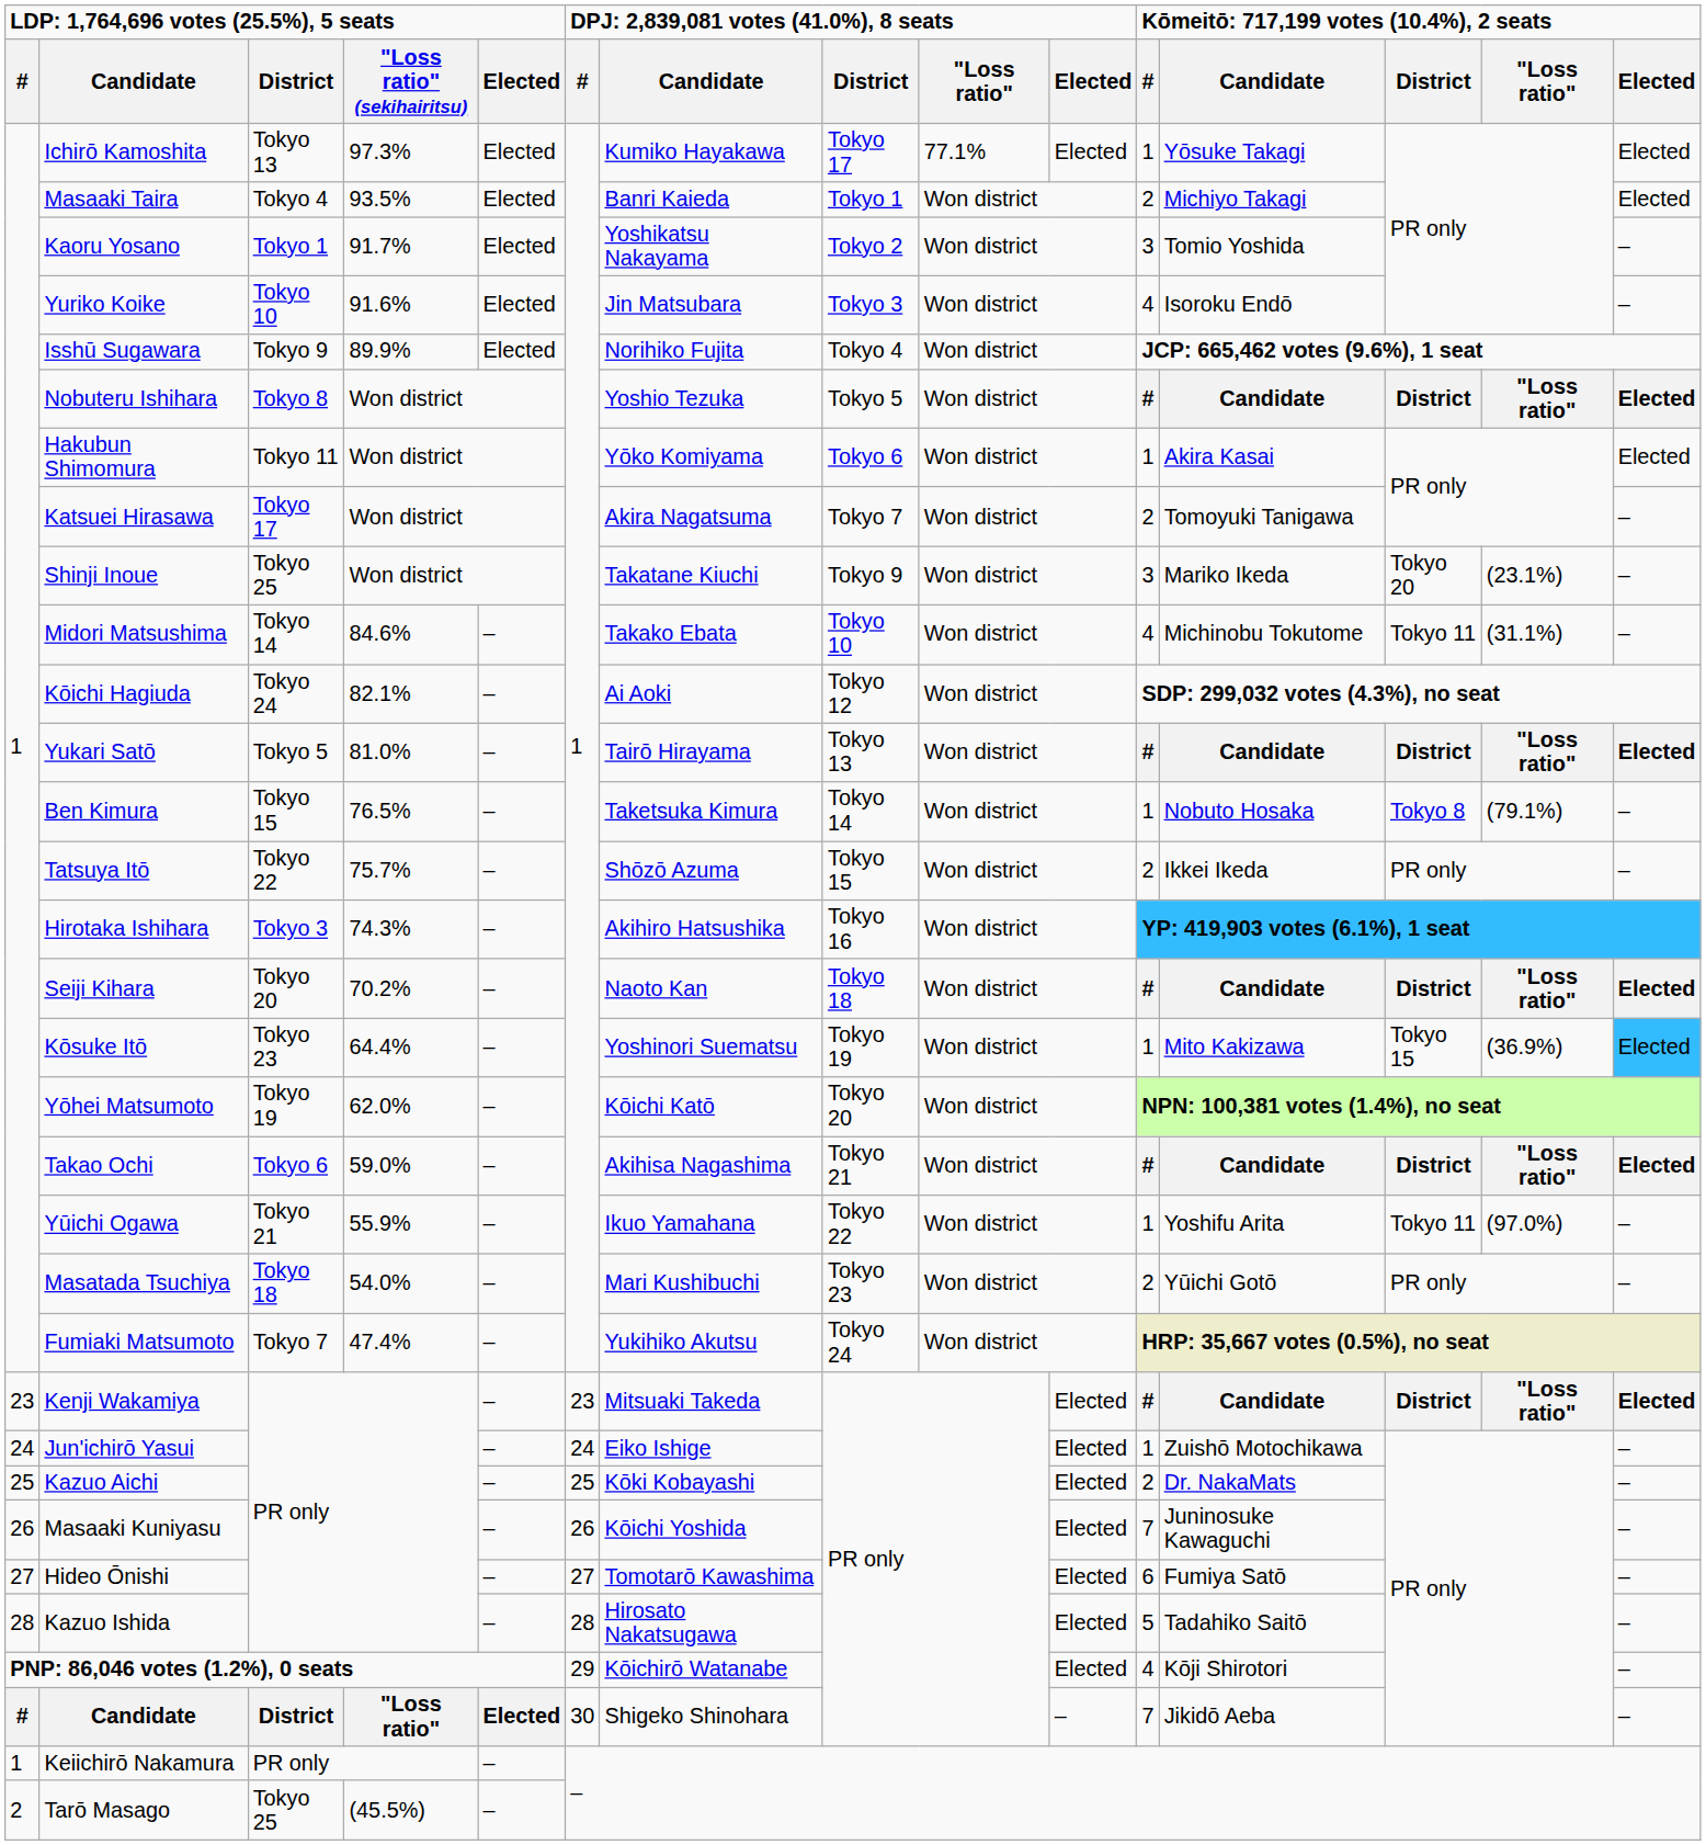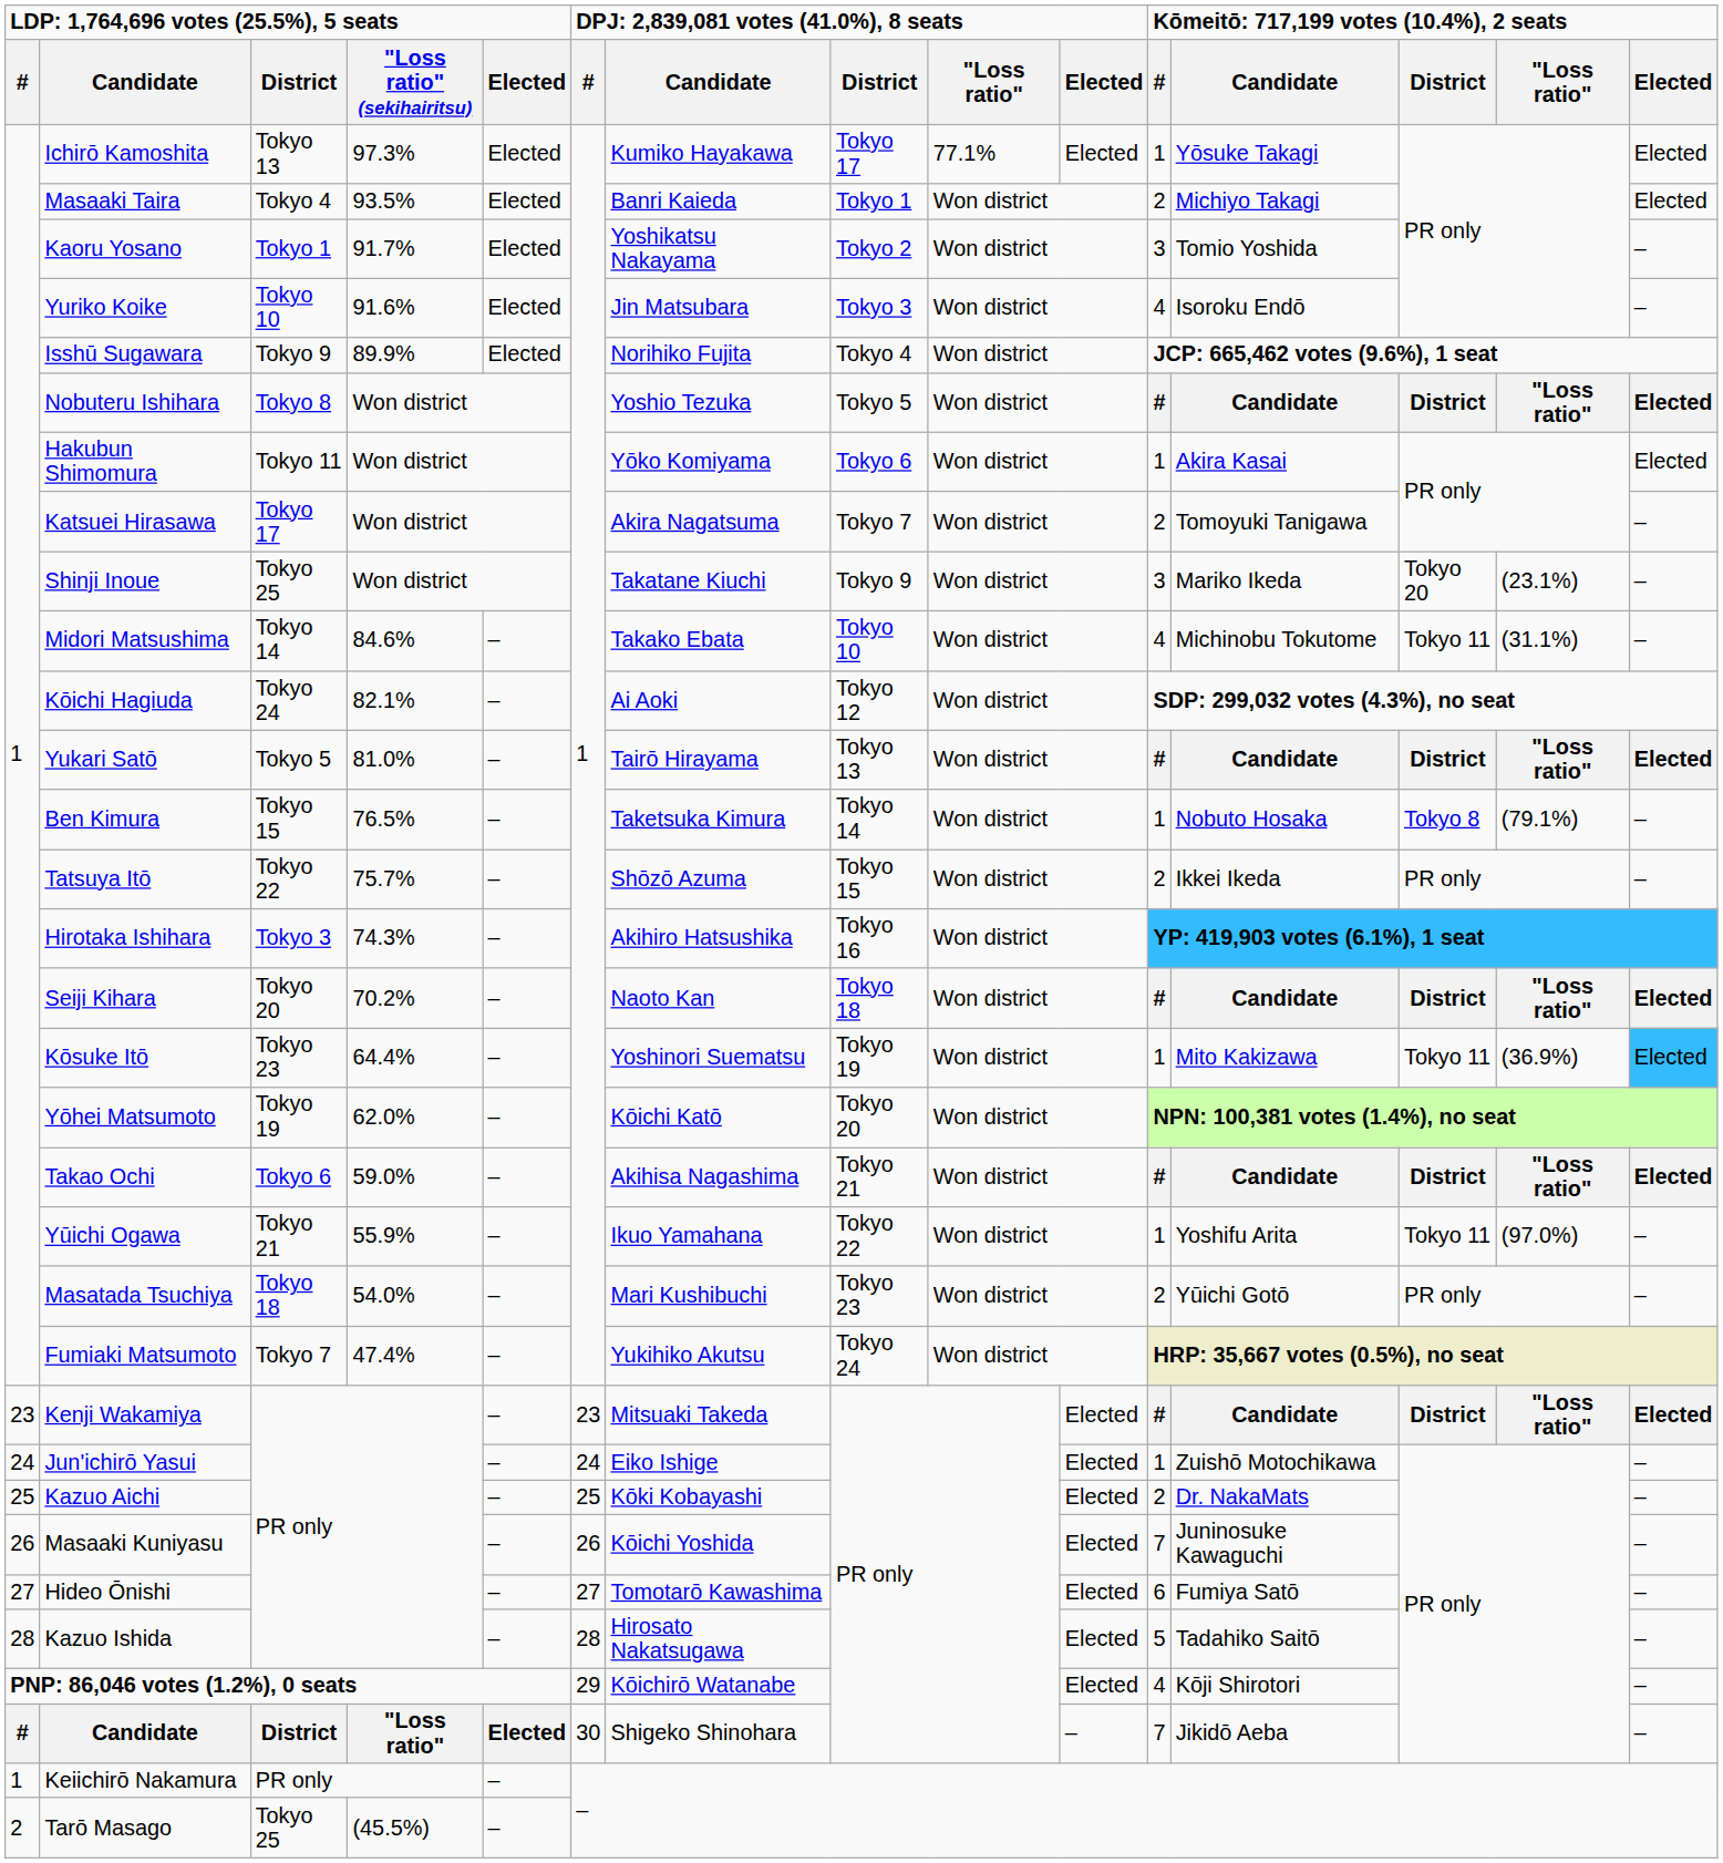 <table class="wikitable">
 <tr>
 <td colspan="5" ><strong>LDP: 1,764,696 votes (25.5%), 5 seats</strong></td>
 <td colspan="5" ><strong>DPJ: 2,839,081 votes (41.0%), 8 seats</strong></td>
 <td colspan="5" ><strong>Kōmeitō: 717,199 votes (10.4%), 2 seats</strong></td>
 </tr>
 <tr>
 <th>#</th>
 <th>Candidate</th>
 <th>District</th>
 <th><a href='#'>"Loss ratio"<br><small><em>(sekihairitsu)</em></small></a></th>
 <th>Elected</th>
 <th>#</th>
 <th>Candidate</th>
 <th>District</th>
 <th>"Loss ratio"</th>
 <th>Elected</th>
 <th>#</th>
 <th>Candidate</th>
 <th>District</th>
 <th>"Loss ratio"</th>
 <th>Elected</th>
 </tr>
 <tr>
 <td rowspan="22">1</td>
 <td><a href='#'>Ichirō Kamoshita</a></td>
 <td>Tokyo 13</td>
 <td>97.3%</td>
 <td>Elected</td>
 <td rowspan="22">1</td>
 <td><a href='#'>Kumiko Hayakawa</a></td>
 <td><a href='#'>Tokyo 17</a></td>
 <td>77.1%</td>
 <td>Elected</td>
 <td>1</td>
 <td><a href='#'>Yōsuke Takagi</a></td>
 <td rowspan="4" colspan="2">PR only</td>
 <td>Elected</td>
 </tr>
 <tr>
 <td><a href='#'>Masaaki Taira</a></td>
 <td>Tokyo 4</td>
 <td>93.5%</td>
 <td>Elected</td>
 <td><a href='#'>Banri Kaieda</a></td>
 <td><a href='#'>Tokyo 1</a></td>
 <td colspan="2">Won district</td>
 <td>2</td>
 <td><a href='#'>Michiyo Takagi</a></td>
 <td>Elected</td>
 </tr>
 <tr>
 <td><a href='#'>Kaoru Yosano</a></td>
 <td><a href='#'>Tokyo 1</a></td>
 <td>91.7%</td>
 <td>Elected</td>
 <td><a href='#'>Yoshikatsu Nakayama</a></td>
 <td><a href='#'>Tokyo 2</a></td>
 <td colspan="2">Won district</td>
 <td>3</td>
 <td>Tomio Yoshida</td>
 <td>–</td>
 </tr>
 <tr>
 <td><a href='#'>Yuriko Koike</a></td>
 <td><a href='#'>Tokyo 10</a></td>
 <td>91.6%</td>
 <td>Elected</td>
 <td><a href='#'>Jin Matsubara</a></td>
 <td><a href='#'>Tokyo 3</a></td>
 <td colspan="2">Won district</td>
 <td>4</td>
 <td>Isoroku Endō</td>
 <td>–</td>
 </tr>
 <tr>
 <td><a href='#'>Isshū Sugawara</a></td>
 <td>Tokyo 9</td>
 <td>89.9%</td>
 <td>Elected</td>
 <td><a href='#'>Norihiko Fujita</a></td>
 <td>Tokyo 4</td>
 <td colspan="2">Won district</td>
 <td colspan="5" ><strong>JCP: 665,462 votes (9.6%), 1 seat</strong></td>
 </tr>
 <tr>
 <td><a href='#'>Nobuteru Ishihara</a></td>
 <td><a href='#'>Tokyo 8</a></td>
 <td colspan="2">Won district</td>
 <td><a href='#'>Yoshio Tezuka</a></td>
 <td>Tokyo 5</td>
 <td colspan="2">Won district</td>
 <th>#</th>
 <th>Candidate</th>
 <th>District</th>
 <th>"Loss ratio"</th>
 <th>Elected</th>
 </tr>
 <tr>
 <td><a href='#'>Hakubun Shimomura</a></td>
 <td>Tokyo 11</td>
 <td colspan="2">Won district</td>
 <td><a href='#'>Yōko Komiyama</a></td>
 <td><a href='#'>Tokyo 6</a></td>
 <td colspan="2">Won district</td>
 <td>1</td>
 <td><a href='#'>Akira Kasai</a></td>
 <td rowspan="2" colspan="2">PR only</td>
 <td>Elected</td>
 </tr>
 <tr>
 <td><a href='#'>Katsuei Hirasawa</a></td>
 <td><a href='#'>Tokyo 17</a></td>
 <td colspan="2">Won district</td>
 <td><a href='#'>Akira Nagatsuma</a></td>
 <td>Tokyo 7</td>
 <td colspan="2">Won district</td>
 <td>2</td>
 <td>Tomoyuki Tanigawa</td>
 <td>–</td>
 </tr>
 <tr>
 <td><a href='#'>Shinji Inoue</a></td>
 <td>Tokyo 25</td>
 <td colspan="2">Won district</td>
 <td><a href='#'>Takatane Kiuchi</a></td>
 <td>Tokyo 9</td>
 <td colspan="2">Won district</td>
 <td>3</td>
 <td>Mariko Ikeda</td>
 <td>Tokyo 20</td>
 <td>(23.1%)</td>
 <td>–</td>
 </tr>
 <tr>
 <td><a href='#'>Midori Matsushima</a></td>
 <td>Tokyo 14</td>
 <td>84.6%</td>
 <td>–</td>
 <td><a href='#'>Takako Ebata</a></td>
 <td><a href='#'>Tokyo 10</a></td>
 <td colspan="2">Won district</td>
 <td>4</td>
 <td>Michinobu Tokutome</td>
 <td>Tokyo 11</td>
 <td>(31.1%)</td>
 <td>–</td>
 </tr>
 <tr>
 <td><a href='#'>Kōichi Hagiuda</a></td>
 <td>Tokyo 24</td>
 <td>82.1%</td>
 <td>–</td>
 <td><a href='#'>Ai Aoki</a></td>
 <td>Tokyo 12</td>
 <td colspan="2">Won district</td>
 <td colspan="5" ><strong>SDP: 299,032 votes (4.3%), no seat</strong></td>
 </tr>
 <tr>
 <td><a href='#'>Yukari Satō</a></td>
 <td>Tokyo 5</td>
 <td>81.0%</td>
 <td>–</td>
 <td><a href='#'>Tairō Hirayama</a></td>
 <td>Tokyo 13</td>
 <td colspan="2">Won district</td>
 <th>#</th>
 <th>Candidate</th>
 <th>District</th>
 <th>"Loss ratio"</th>
 <th>Elected</th>
 </tr>
 <tr>
 <td><a href='#'>Ben Kimura</a></td>
 <td>Tokyo 15</td>
 <td>76.5%</td>
 <td>–</td>
 <td><a href='#'>Taketsuka Kimura</a></td>
 <td>Tokyo 14</td>
 <td colspan="2">Won district</td>
 <td>1</td>
 <td><a href='#'>Nobuto Hosaka</a></td>
 <td><a href='#'>Tokyo 8</a></td>
 <td>(79.1%)</td>
 <td>–</td>
 </tr>
 <tr>
 <td><a href='#'>Tatsuya Itō</a></td>
 <td>Tokyo 22</td>
 <td>75.7%</td>
 <td>–</td>
 <td><a href='#'>Shōzō Azuma</a></td>
 <td>Tokyo 15</td>
 <td colspan="2">Won district</td>
 <td>2</td>
 <td>Ikkei Ikeda</td>
 <td colspan="2">PR only</td>
 <td>–</td>
 </tr>
 <tr>
 <td><a href='#'>Hirotaka Ishihara</a></td>
 <td><a href='#'>Tokyo 3</a></td>
 <td>74.3%</td>
 <td>–</td>
 <td><a href='#'>Akihiro Hatsushika</a></td>
 <td>Tokyo 16</td>
 <td colspan="2">Won district</td>
 <td colspan="5" bgcolor="#3bf"><strong>YP: 419,903 votes (6.1%), 1 seat</strong></td>
 </tr>
 <tr>
 <td><a href='#'>Seiji Kihara</a></td>
 <td>Tokyo 20</td>
 <td>70.2%</td>
 <td>–</td>
 <td><a href='#'>Naoto Kan</a></td>
 <td><a href='#'>Tokyo 18</a></td>
 <td colspan="2">Won district</td>
 <th>#</th>
 <th>Candidate</th>
 <th>District</th>
 <th>"Loss ratio"</th>
 <th>Elected</th>
 </tr>
 <tr>
 <td><a href='#'>Kōsuke Itō</a></td>
 <td>Tokyo 23</td>
 <td>64.4%</td>
 <td>–</td>
 <td><a href='#'>Yoshinori Suematsu</a></td>
 <td>Tokyo 19</td>
 <td colspan="2">Won district</td>
 <td>1</td>
 <td><a href='#'>Mito Kakizawa</a></td>
-<td>Tokyo 15</td>
+<td>Tokyo 11</td>
 <td>(36.9%)</td>
 <td bgcolor="#3bf">Elected</td>
 </tr>
 <tr>
 <td><a href='#'>Yōhei Matsumoto</a></td>
 <td>Tokyo 19</td>
 <td>62.0%</td>
 <td>–</td>
 <td><a href='#'>Kōichi Katō</a></td>
 <td>Tokyo 20</td>
 <td colspan="2">Won district</td>
 <td colspan="5" bgcolor="#CCFFAA"><strong>NPN: 100,381 votes (1.4%), no seat</strong></td>
 </tr>
 <tr>
 <td><a href='#'>Takao Ochi</a></td>
 <td><a href='#'>Tokyo 6</a></td>
 <td>59.0%</td>
 <td>–</td>
 <td><a href='#'>Akihisa Nagashima</a></td>
 <td>Tokyo 21</td>
 <td colspan="2">Won district</td>
 <th>#</th>
 <th>Candidate</th>
 <th>District</th>
 <th>"Loss ratio"</th>
 <th>Elected</th>
 </tr>
 <tr>
 <td><a href='#'>Yūichi Ogawa</a></td>
 <td>Tokyo 21</td>
 <td>55.9%</td>
 <td>–</td>
 <td><a href='#'>Ikuo Yamahana</a></td>
 <td>Tokyo 22</td>
 <td colspan="2">Won district</td>
 <td>1</td>
 <td>Yoshifu Arita</td>
 <td>Tokyo 11</td>
 <td>(97.0%)</td>
 <td>–</td>
 </tr>
 <tr>
 <td><a href='#'>Masatada Tsuchiya</a></td>
 <td><a href='#'>Tokyo 18</a></td>
 <td>54.0%</td>
 <td>–</td>
 <td><a href='#'>Mari Kushibuchi</a></td>
 <td>Tokyo 23</td>
 <td colspan="2">Won district</td>
 <td>2</td>
 <td>Yūichi Gotō</td>
 <td colspan="2">PR only</td>
 <td>–</td>
 </tr>
 <tr>
 <td><a href='#'>Fumiaki Matsumoto</a></td>
 <td>Tokyo 7</td>
 <td>47.4%</td>
 <td>–</td>
 <td><a href='#'>Yukihiko Akutsu</a></td>
 <td>Tokyo 24</td>
 <td colspan="2">Won district</td>
 <td colspan="5" bgcolor="#eec"><strong>HRP: 35,667 votes (0.5%), no seat</strong></td>
 </tr>
 <tr>
 <td>23</td>
 <td><a href='#'>Kenji Wakamiya</a></td>
 <td rowspan="6" colspan="2">PR only</td>
 <td>–</td>
 <td>23</td>
 <td><a href='#'>Mitsuaki Takeda</a></td>
 <td rowspan="8" colspan="2">PR only</td>
 <td>Elected</td>
 <th>#</th>
 <th>Candidate</th>
 <th>District</th>
 <th>"Loss ratio"</th>
 <th>Elected</th>
 </tr>
 <tr>
 <td>24</td>
 <td><a href='#'>Jun'ichirō Yasui</a></td>
 <td>–</td>
 <td>24</td>
 <td><a href='#'>Eiko Ishige</a></td>
 <td>Elected</td>
 <td>1</td>
 <td>Zuishō Motochikawa</td>
 <td rowspan="7" colspan="2">PR only</td>
 <td>–</td>
 </tr>
 <tr>
 <td>25</td>
 <td><a href='#'>Kazuo Aichi</a></td>
 <td>–</td>
 <td>25</td>
 <td><a href='#'>Kōki Kobayashi</a></td>
 <td>Elected</td>
 <td>2</td>
 <td><a href='#'>Dr. NakaMats</a></td>
 <td>–</td>
 </tr>
 <tr>
 <td>26</td>
 <td>Masaaki Kuniyasu</td>
 <td>–</td>
 <td>26</td>
 <td><a href='#'>Kōichi Yoshida</a></td>
 <td>Elected</td>
 <td>7</td>
 <td>Juninosuke Kawaguchi</td>
 <td>–</td>
 </tr>
 <tr>
 <td>27</td>
 <td>Hideo Ōnishi</td>
 <td>–</td>
 <td>27</td>
 <td><a href='#'>Tomotarō Kawashima</a></td>
 <td>Elected</td>
 <td>6</td>
 <td>Fumiya Satō</td>
 <td>–</td>
 </tr>
 <tr>
 <td>28</td>
 <td>Kazuo Ishida</td>
 <td>–</td>
 <td>28</td>
 <td><a href='#'>Hirosato Nakatsugawa</a></td>
 <td>Elected</td>
 <td>5</td>
 <td>Tadahiko Saitō</td>
 <td>–</td>
 </tr>
 <tr>
 <td colspan="5" ><strong>PNP: 86,046 votes (1.2%), 0 seats</strong></td>
 <td>29</td>
 <td><a href='#'>Kōichirō Watanabe</a></td>
 <td>Elected</td>
 <td>4</td>
 <td>Kōji Shirotori</td>
 <td>–</td>
 </tr>
 <tr>
 <th>#</th>
 <th>Candidate</th>
 <th>District</th>
 <th>"Loss ratio"</th>
 <th>Elected</th>
 <td>30</td>
 <td>Shigeko Shinohara</td>
 <td>–</td>
 <td>7</td>
 <td>Jikidō Aeba</td>
 <td>–</td>
 </tr>
 <tr>
 <td>1</td>
 <td>Keiichirō Nakamura</td>
 <td colspan="2">PR only</td>
 <td>–</td>
 <td rowspan="2" colspan="10">–</td>
 </tr>
 <tr>
 <td>2</td>
 <td>Tarō Masago</td>
 <td>Tokyo 25</td>
 <td>(45.5%)</td>
 <td>–</td>
 </tr>
 </table>
